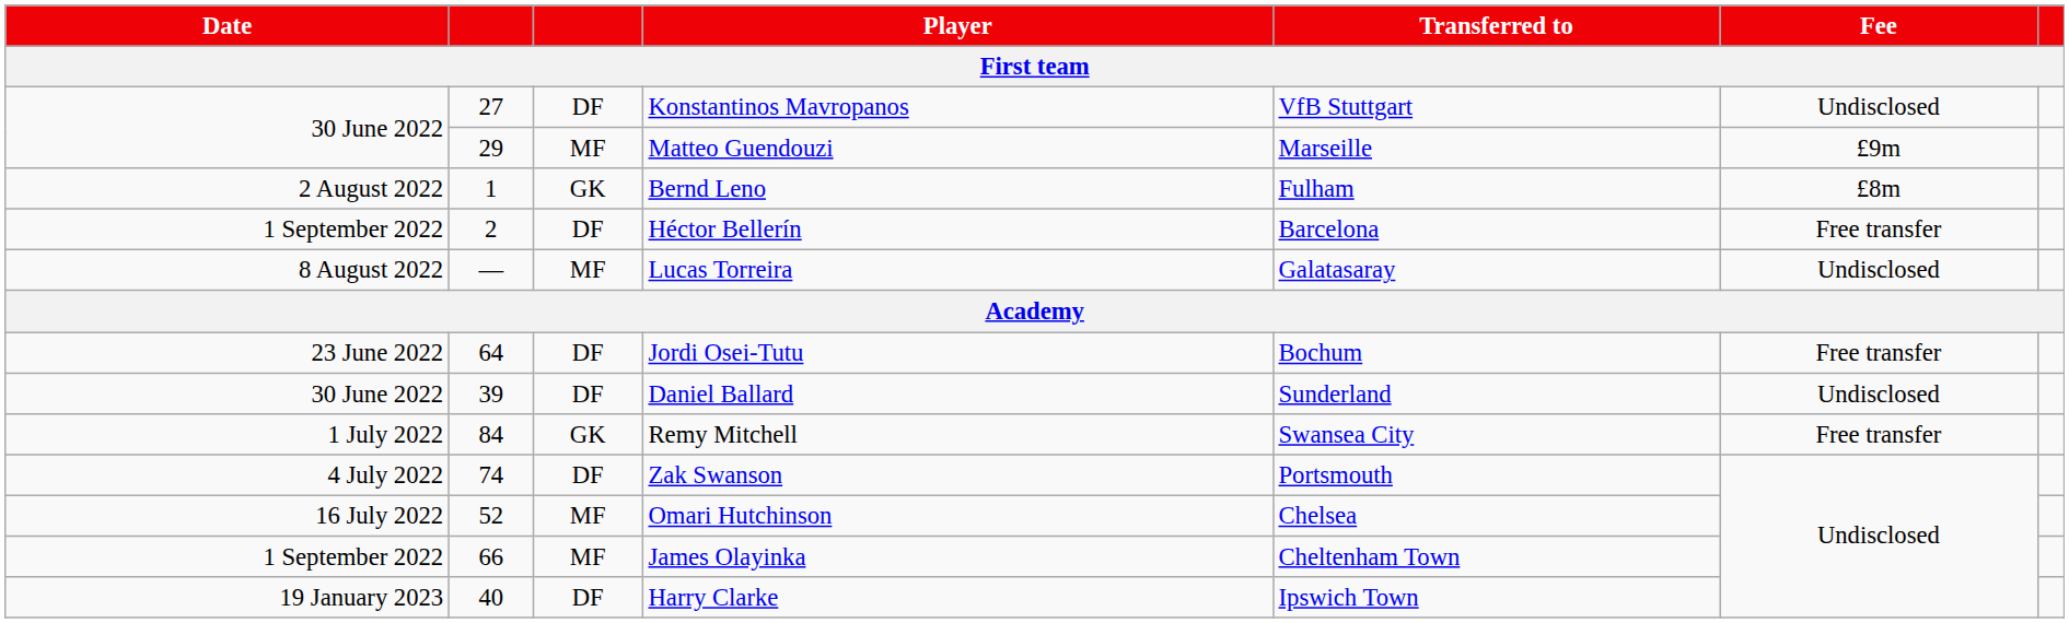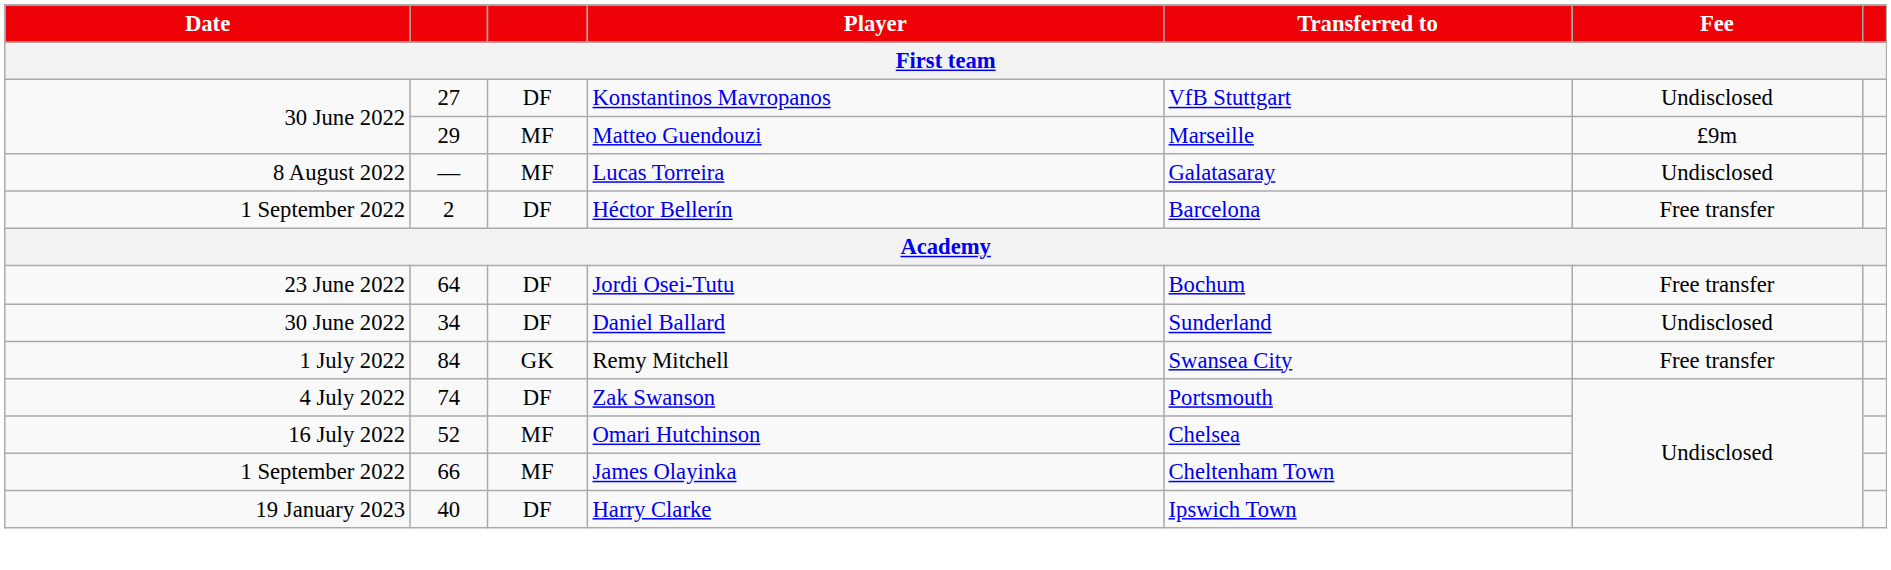 <table class="wikitable sortable" style="text-align:center; font-size:95%; width:100%;">
 <tr>
 <th style="background-color:#ee0107; color:#ffffff;">Date</th>
 <th style="background-color:#ee0107; color:#ffffff;"></th>
 <th style="background-color:#ee0107; color:#ffffff;"></th>
 <th style="background-color:#ee0107; color:#ffffff;">Player</th>
 <th style="background-color:#ee0107; color:#ffffff;">Transferred to</th>
 <th style="background-color:#ee0107; color:#ffffff;">Fee</th>
 <th style="background-color:#ee0107; color:#ffffff;" class="unsortable"></th>
 </tr>
 <tr>
 <th colspan="7"><a href='#'>First team</a></th>
 </tr>
 <tr>
 <td rowspan="2" style="text-align:right;">30 June 2022</td>
 <td>27</td>
 <td>DF</td>
 <td style="text-align:left;" data-sort-value="Mavr"> <a href='#'>Konstantinos Mavropanos</a></td>
 <td style="text-align:left;"> <a href='#'>VfB Stuttgart</a></td>
 <td>Undisclosed</td>
 <td></td>
 </tr>
 <tr>
 <td>29</td>
 <td>MF</td>
 <td style="text-align:left;" data-sort-value="Guen"> <a href='#'>Matteo Guendouzi</a></td>
 <td style="text-align:left;"> <a href='#'>Marseille</a></td>
 <td>£9m</td>
 <td></td>
 </tr>
 <tr>
-<td style="text-align:right;">2 August 2022</td>
-<td>1</td>
-<td>GK</td>
-<td style="text-align:left;" data-sort-value="Leno"> <a href='#'>Bernd Leno</a></td>
-<td style="text-align:left;"> <a href='#'>Fulham</a></td>
-<td>£8m</td>
+<td style="text-align:right;">8 August 2022</td>
+<td>—</td>
+<td>MF</td>
+<td style="text-align:left;" data-sort-value="Torr"> <a href='#'>Lucas Torreira</a></td>
+<td style="text-align:left;"> <a href='#'>Galatasaray</a></td>
+<td>Undisclosed</td>
 <td></td>
 </tr>
 <tr>
 <td style="text-align:right;">1 September 2022</td>
 <td>2</td>
 <td>DF</td>
 <td style="text-align:left;" data-sort-value="Bell"> <a href='#'>Héctor Bellerín</a></td>
 <td style="text-align:left;"> <a href='#'>Barcelona</a></td>
 <td>Free transfer</td>
-<td></td>
-</tr>
-<tr>
-<td style="text-align:right;">8 August 2022</td>
-<td>—</td>
-<td>MF</td>
-<td style="text-align:left;" data-sort-value="Torr"> <a href='#'>Lucas Torreira</a></td>
-<td style="text-align:left;"> <a href='#'>Galatasaray</a></td>
-<td>Undisclosed</td>
 <td></td>
 </tr>
 <tr>
 <th colspan="7"><a href='#'>Academy</a></th>
 </tr>
 <tr>
 <td style="text-align:right;">23 June 2022</td>
 <td>64</td>
 <td>DF</td>
 <td style="text-align:left;" data-sort-value="Osei"> <a href='#'>Jordi Osei-Tutu</a></td>
 <td style="text-align:left;"> <a href='#'>Bochum</a></td>
 <td>Free transfer</td>
 <td></td>
 </tr>
 <tr>
 <td style="text-align:right;">30 June 2022</td>
-<td>39</td>
+<td>34</td>
 <td>DF</td>
 <td style="text-align:left;" data-sort-value="Ball"> <a href='#'>Daniel Ballard</a></td>
 <td style="text-align:left;"> <a href='#'>Sunderland</a></td>
 <td>Undisclosed</td>
 <td></td>
 </tr>
 <tr>
 <td style="text-align:right;">1 July 2022</td>
 <td>84</td>
 <td>GK</td>
 <td style="text-align:left;" data-sort-value="Mitc"> Remy Mitchell</td>
 <td style="text-align:left;"> <a href='#'>Swansea City</a></td>
 <td>Free transfer</td>
 <td></td>
 </tr>
 <tr>
 <td style="text-align:right;">4 July 2022</td>
 <td>74</td>
 <td>DF</td>
 <td style="text-align:left;" data-sort-value="Swan"> <a href='#'>Zak Swanson</a></td>
 <td style="text-align:left;"> <a href='#'>Portsmouth</a></td>
 <td rowspan="4">Undisclosed</td>
 <td></td>
 </tr>
 <tr>
 <td style="text-align:right;">16 July 2022</td>
 <td>52</td>
 <td>MF</td>
 <td style="text-align:left;" data-sort-value="Hutc"> <a href='#'>Omari Hutchinson</a></td>
 <td style="text-align:left;"> <a href='#'>Chelsea</a></td>
 <td></td>
 </tr>
 <tr>
 <td style="text-align:right;">1 September 2022</td>
 <td>66</td>
 <td>MF</td>
 <td style="text-align:left;" data-sort-value="Olay"> <a href='#'>James Olayinka</a></td>
 <td style="text-align:left;"> <a href='#'>Cheltenham Town</a></td>
 <td></td>
 </tr>
 <tr>
 <td style="text-align:right;">19 January 2023</td>
 <td>40</td>
 <td>DF</td>
 <td style="text-align:left;" data-sort-value="Clar"> <a href='#'>Harry Clarke</a></td>
 <td style="text-align:left;"> <a href='#'>Ipswich Town</a></td>
 <td></td>
 </tr>
 </table>
